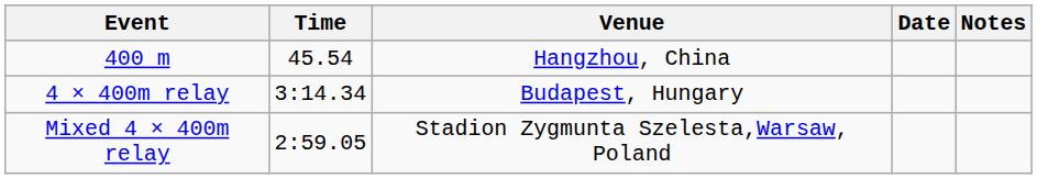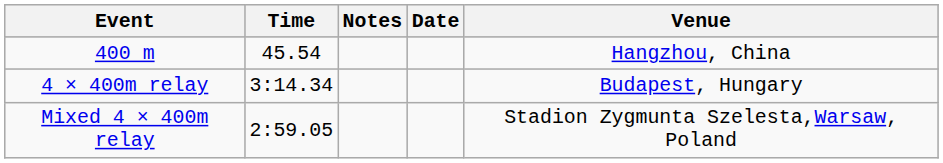 <table class="wikitable" style="text-align:center">
 <tr>
 <th>Event</th>
 <th>Time</th>
+<th>Notes</th>
+<th>Date</th>
 <th>Venue</th>
-<th>Date</th>
-<th>Notes</th>
 </tr>
 <tr>
 <td><a href='#'>400 m</a></td>
 <td>45.54</td>
-<td><a href='#'>Hangzhou</a>, China</td>
 <td></td>
 <td></td>
+<td><a href='#'>Hangzhou</a>, China</td>
 </tr>
 <tr>
 <td><a href='#'>4 × 400m relay</a></td>
 <td>3:14.34</td>
-<td><a href='#'>Budapest</a>, Hungary</td>
 <td></td>
 <td></td>
+<td><a href='#'>Budapest</a>, Hungary</td>
 </tr>
 <tr>
 <td><a href='#'>Mixed 4 × 400m relay</a></td>
 <td>2:59.05</td>
-<td>Stadion Zygmunta Szelesta,<a href='#'>Warsaw</a>, Poland</td>
 <td></td>
 <td></td>
+<td>Stadion Zygmunta Szelesta,<a href='#'>Warsaw</a>, Poland</td>
 </tr>
 </table>
